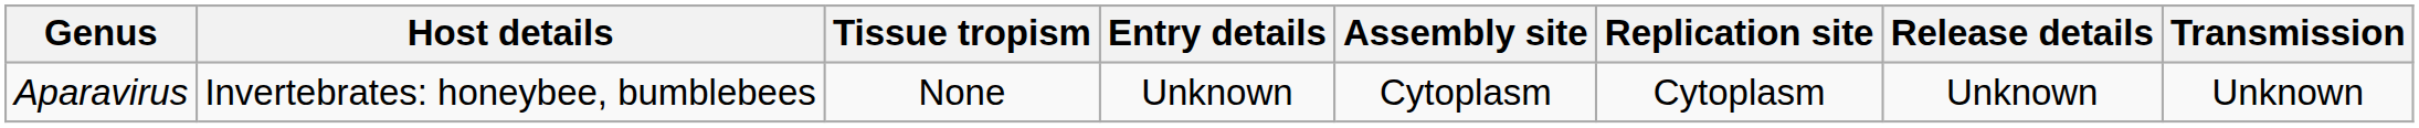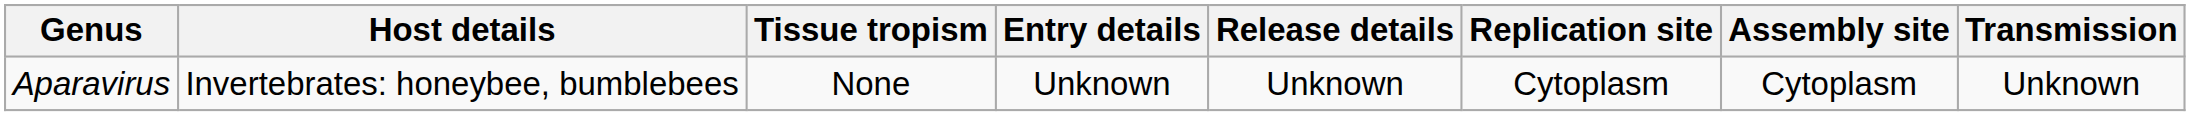 <table class="wikitable sortable" style="text-align:center">
 <tr>
 <th>Genus</th>
 <th>Host details</th>
 <th>Tissue tropism</th>
 <th>Entry details</th>
+<th>Release details</th>
+<th>Replication site</th>
 <th>Assembly site</th>
-<th>Replication site</th>
-<th>Release details</th>
 <th>Transmission</th>
 </tr>
 <tr>
 <td><em>Aparavirus</em></td>
 <td>Invertebrates: honeybee, bumblebees</td>
 <td>None</td>
 <td>Unknown</td>
+<td>Unknown</td>
 <td>Cytoplasm</td>
 <td>Cytoplasm</td>
 <td>Unknown</td>
-<td>Unknown</td>
 </tr>
 </table>
